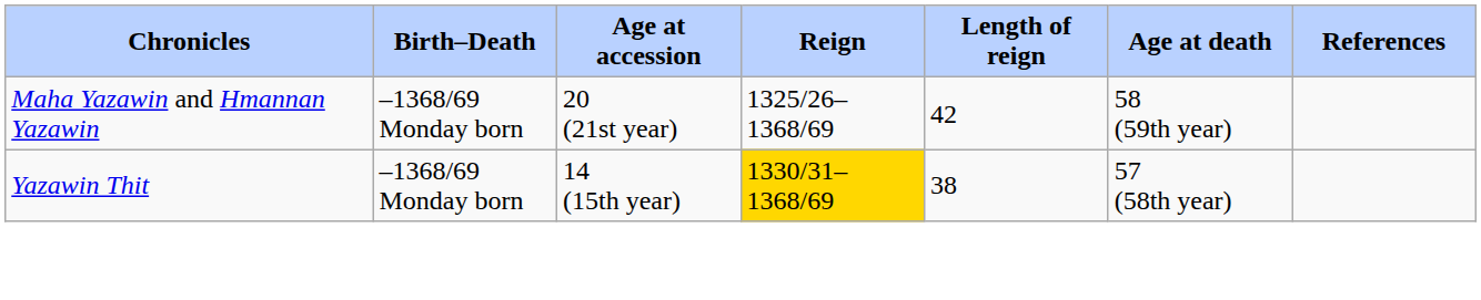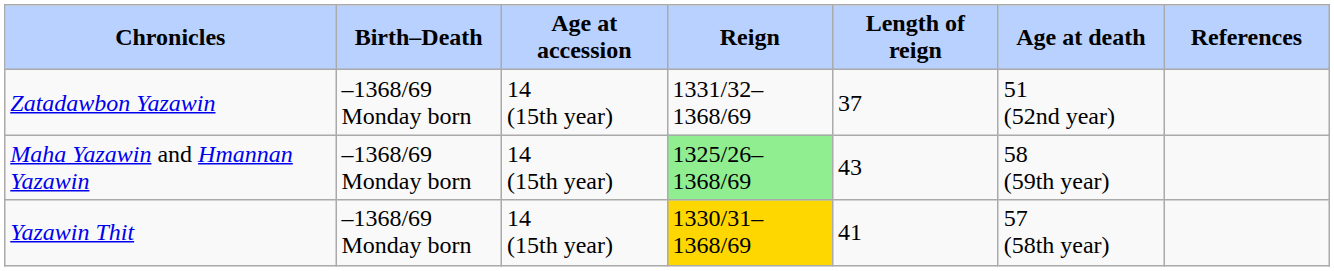 <table width=100% class="wikitable">
 <tr>
 <th style="background-color:#B9D1FF" width=20%>Chronicles</th>
 <th style="background-color:#B9D1FF" width=10%>Birth–Death</th>
 <th style="background-color:#B9D1FF" width=10%>Age at accession</th>
 <th style="background-color:#B9D1FF" width=10%>Reign</th>
 <th style="background-color:#B9D1FF" width=10%>Length of reign</th>
 <th style="background-color:#B9D1FF" width=10%>Age at death</th>
 <th style="background-color:#B9D1FF" width=10%>References</th>
 </tr>
 <tr>
+<td><em><a href='#'>Zatadawbon Yazawin</a></em></td>
+<td>–1368/69 <br> Monday born</td>
+<td>14 <br> (15th year)</td>
+<td>1331/32–1368/69</td>
+<td>37</td>
+<td>51 <br> (52nd year)</td>
+<td></td>
+</tr>
+<tr>
 <td><em><a href='#'>Maha Yazawin</a></em> and <em><a href='#'>Hmannan Yazawin</a></em></td>
 <td>–1368/69 <br> Monday born</td>
-<td>20 <br> (21st year)</td>
-<td>1325/26–1368/69</td>
-<td>42</td>
+<td>14 <br> (15th year)</td>
+<td style="background: lightgreen;">1325/26–1368/69</td>
+<td>43</td>
 <td>58 <br> (59th year)</td>
 <td></td>
 </tr>
 <tr>
 <td><em><a href='#'>Yazawin Thit</a></em></td>
 <td>–1368/69 <br> Monday born</td>
 <td>14 <br> (15th year)</td>
 <td style="background: gold;">1330/31–1368/69</td>
-<td>38</td>
+<td>41</td>
 <td>57 <br> (58th year)</td>
 <td></td>
 </tr>
 </table>
